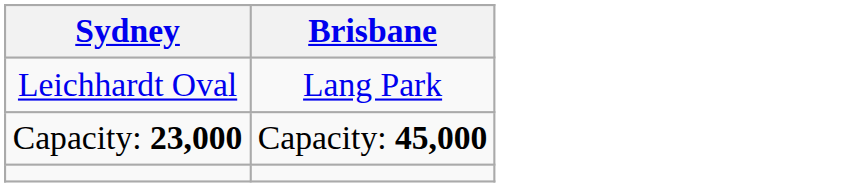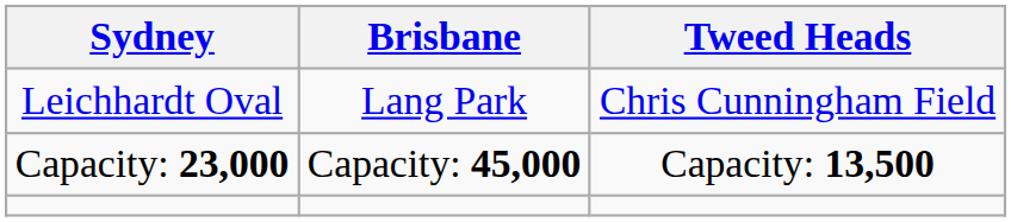 <table class="wikitable" style="text-align:center">
 <tr>
 <th><a href='#'>Sydney</a></th>
 <th><a href='#'>Brisbane</a></th>
+<th><a href='#'>Tweed Heads</a></th>
 </tr>
 <tr>
 <td><a href='#'>Leichhardt Oval</a></td>
 <td><a href='#'>Lang Park</a></td>
+<td><a href='#'>Chris Cunningham Field</a></td>
 </tr>
 <tr>
 <td>Capacity: <strong>23,000</strong></td>
 <td>Capacity: <strong>45,000</strong></td>
+<td>Capacity: <strong>13,500</strong></td>
 </tr>
 <tr>
 <td></td>
 <td></td>
+<td></td>
 </tr>
 </table>
